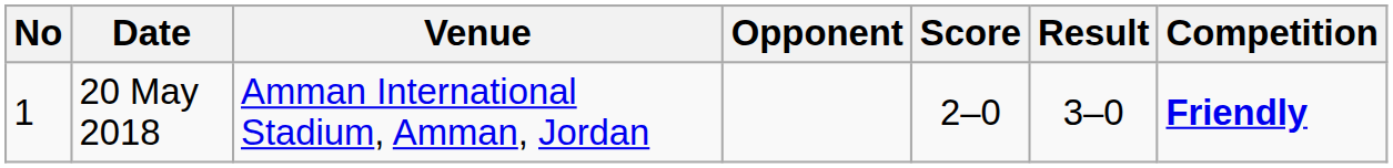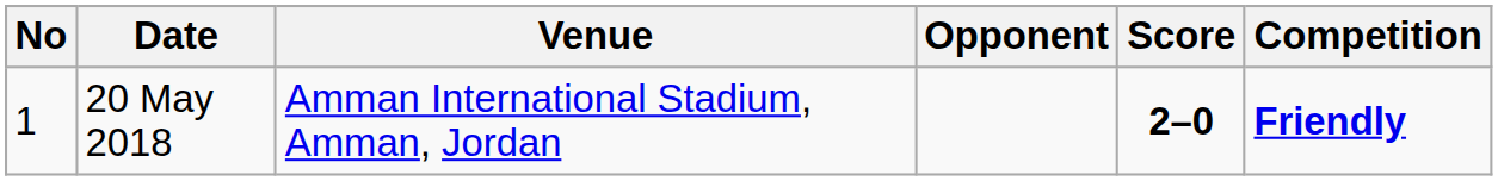 <table class="wikitable" style="font-size:100%;">
 <tr>
 <th>No</th>
 <th>Date</th>
 <th>Venue</th>
 <th>Opponent</th>
 <th>Score</th>
-<th>Result</th>
 <th>Competition</th>
 </tr>
 <tr>
 <td>1</td>
 <td>20 May 2018</td>
 <td><a href='#'>Amman International Stadium</a>, <a href='#'>Amman</a>, <a href='#'>Jordan</a></td>
 <td></td>
-<td align=center>2–0</td>
-<td align="center">3–0</td>
+<td align=center><strong>2–0</strong></td>
 <td><strong><a href='#'>Friendly</a></strong></td>
 </tr>
 </table>
